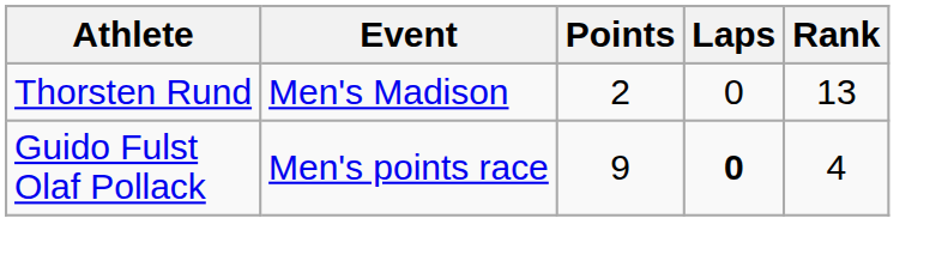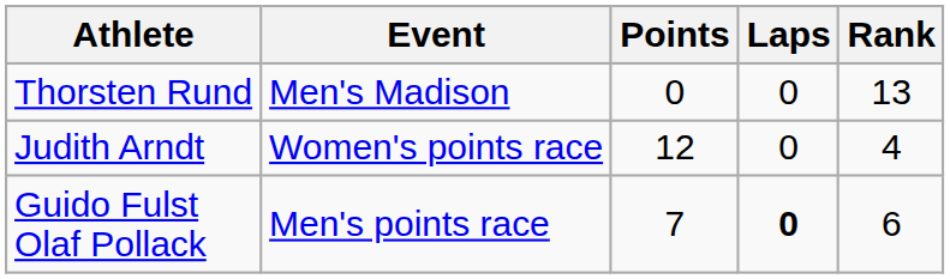 <table class=wikitable style="font-size:90%">
 <tr>
 <th>Athlete</th>
 <th>Event</th>
 <th>Points</th>
 <th>Laps</th>
 <th>Rank</th>
 </tr>
 <tr>
 <td align=left><a href='#'>Thorsten Rund</a></td>
 <td align=left><a href='#'>Men's Madison</a></td>
-<td align=center>2</td>
+<td align=center>0</td>
 <td align=center>0</td>
 <td align=center>13</td>
 </tr>
 <tr>
+<td align=left><a href='#'>Judith Arndt</a></td>
+<td align=left><a href='#'>Women's points race</a></td>
+<td align=center>12</td>
+<td align=center>0</td>
+<td align=center>4</td>
+</tr>
+<tr>
 <td align=left><a href='#'>Guido Fulst</a><br> <a href='#'>Olaf Pollack</a></td>
 <td align=left><a href='#'>Men's points race</a></td>
-<td align=center>9</td>
+<td align=center>7</td>
 <td align=center><strong>0</strong></td>
-<td align=center>4</td>
+<td align=center>6</td>
 </tr>
 </table>
